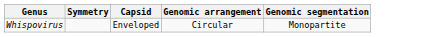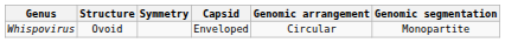 <table class="wikitable sortable" style="text-align:center">
 <tr>
 <th>Genus</th>
+<th>Structure</th>
 <th>Symmetry</th>
 <th>Capsid</th>
 <th>Genomic arrangement</th>
 <th>Genomic segmentation</th>
 </tr>
 <tr>
 <td><em>Whispovirus</em></td>
+<td>Ovoid</td>
 <td></td>
 <td>Enveloped</td>
 <td>Circular</td>
 <td>Monopartite</td>
 </tr>
 </table>
